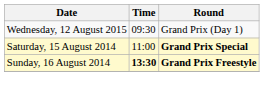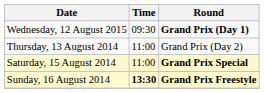 <table class="wikitable">
 <tr>
 <th>Date</th>
 <th>Time</th>
 <th>Round</th>
 </tr>
 <tr>
 <td>Wednesday, 12 August 2015</td>
 <td>09:30</td>
-<td>Grand Prix (Day 1)</td>
+<td><strong>Grand Prix (Day 1)</strong></td>
+</tr>
+<tr>
+<td>Thursday, 13 August 2014</td>
+<td>11:00</td>
+<td>Grand Prix (Day 2)</td>
 </tr>
 <tr>
 <td style=background:lemonchiffon>Saturday, 15 August 2014</td>
 <td style=background:lemonchiffon>11:00</td>
 <td style=background:lemonchiffon><strong>Grand Prix Special</strong></td>
 </tr>
 <tr>
 <td style=background:lemonchiffon>Sunday, 16 August 2014</td>
 <td style=background:lemonchiffon><strong>13:30</strong></td>
 <td style=background:lemonchiffon><strong>Grand Prix Freestyle</strong></td>
 </tr>
 <tr>
 </tr>
 </table>
